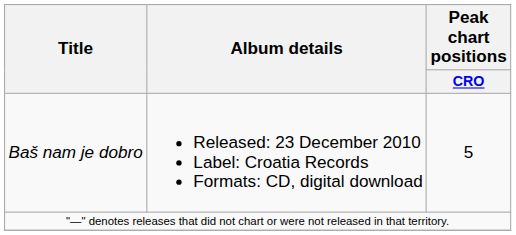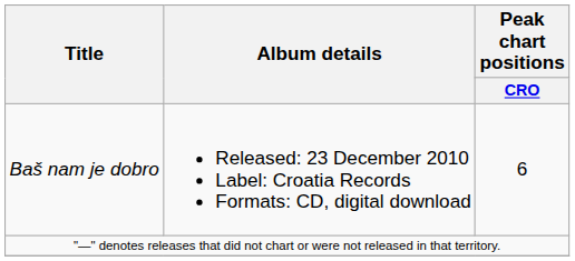 <table class="wikitable">
 <tr>
 <th rowspan="2">Title</th>
 <th rowspan="2">Album details</th>
 <th colspan="1">Peak chart positions</th>
 </tr>
 <tr style="font-size:smaller;">
 <th width="25"><a href='#'>CRO</a><br></th>
 </tr>
 <tr>
 <td><em>Baš nam je dobro</em></td>
 <td><br><ul><li>Released: 23 December 2010</li><li>Label: Croatia Records</li><li>Formats: CD, digital download</li></ul></td>
-<td align="center">5</td>
+<td align="center">6</td>
 </tr>
 <tr>
 <td align="center" colspan="21" style="font-size: 8pt">"—" denotes releases that did not chart or were not released in that territory.</td>
 </tr>
 <tr>
 </tr>
 </table>
